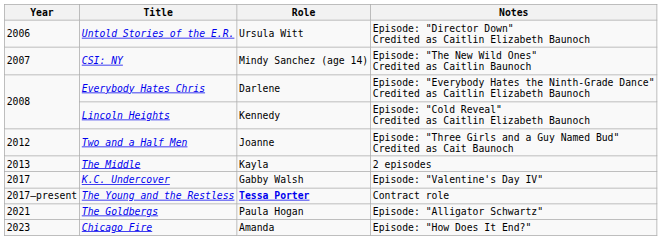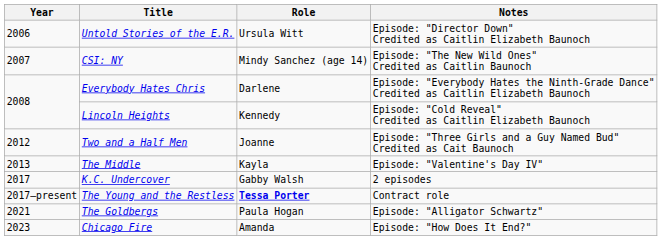 <table class=wikitable>
 <tr>
 <th>Year</th>
 <th>Title</th>
 <th>Role</th>
 <th>Notes</th>
 </tr>
 <tr>
 <td>2006</td>
 <td><em><a href='#'>Untold Stories of the E.R.</a></em></td>
 <td>Ursula Witt</td>
 <td>Episode: "Director Down"<br>Credited as Caitlin Elizabeth Baunoch</td>
 </tr>
 <tr>
 <td>2007</td>
 <td><em><a href='#'>CSI: NY</a></em></td>
 <td>Mindy Sanchez (age 14)</td>
 <td>Episode: "The New Wild Ones"<br>Credited as Caitlin Baunoch</td>
 </tr>
 <tr>
 <td rowspan="2">2008</td>
 <td><em><a href='#'>Everybody Hates Chris</a></em></td>
 <td>Darlene</td>
 <td>Episode: "Everybody Hates the Ninth-Grade Dance"<br>Credited as Caitlin Elizabeth Baunoch</td>
 </tr>
 <tr>
 <td><em><a href='#'>Lincoln Heights</a></em></td>
 <td>Kennedy</td>
 <td>Episode: "Cold Reveal"<br>Credited as Caitlin Elizabeth Baunoch</td>
 </tr>
 <tr>
 <td>2012</td>
 <td><em><a href='#'>Two and a Half Men</a></em></td>
 <td>Joanne</td>
 <td>Episode: "Three Girls and a Guy Named Bud"<br>Credited as Cait Baunoch</td>
 </tr>
 <tr>
 <td>2013</td>
 <td><em><a href='#'>The Middle</a></em></td>
 <td>Kayla</td>
-<td>2 episodes</td>
+<td>Episode: "Valentine's Day IV"</td>
 </tr>
 <tr>
 <td>2017</td>
 <td><em><a href='#'>K.C. Undercover</a></em></td>
 <td>Gabby Walsh</td>
-<td>Episode: "Valentine's Day IV"</td>
+<td>2 episodes</td>
 </tr>
 <tr>
 <td>2017–present</td>
 <td><em><a href='#'>The Young and the Restless</a></em></td>
 <td><strong><a href='#'>Tessa Porter</a></strong></td>
 <td>Contract role</td>
 </tr>
 <tr>
 <td>2021</td>
 <td><em><a href='#'>The Goldbergs</a></em></td>
 <td>Paula Hogan</td>
 <td>Episode: "Alligator Schwartz"</td>
 </tr>
 <tr>
 <td>2023</td>
 <td><em><a href='#'>Chicago Fire</a></em></td>
 <td>Amanda</td>
 <td>Episode: "How Does It End?"</td>
 </tr>
 </table>
